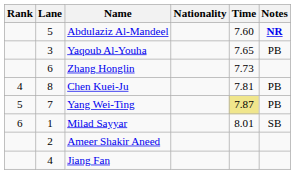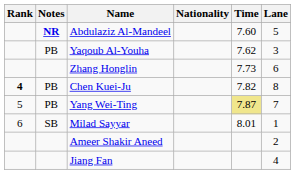 <table class="wikitable sortable" style="text-align:center;font-size:95%">
 <tr>
 <th>Rank</th>
-<th>Lane</th>
+<th>Notes</th>
 <th>Name</th>
 <th>Nationality</th>
 <th>Time</th>
-<th>Notes</th>
+<th>Lane</th>
 </tr>
 <tr>
 <td></td>
-<td>5</td>
+<td><strong><a href='#'>NR</a></strong></td>
 <td align=left><a href='#'>Abdulaziz Al-Mandeel</a></td>
 <td align=left></td>
 <td>7.60</td>
-<td><strong><a href='#'>NR</a></strong></td>
+<td>5</td>
 </tr>
 <tr>
 <td></td>
-<td>3</td>
+<td>PB</td>
 <td align=left><a href='#'>Yaqoub Al-Youha</a></td>
 <td align=left></td>
-<td>7.65</td>
-<td>PB</td>
+<td>7.62</td>
+<td>3</td>
 </tr>
 <tr>
 <td></td>
-<td>6</td>
+<td></td>
 <td align=left><a href='#'>Zhang Honglin</a></td>
 <td align=left></td>
 <td>7.73</td>
-<td></td>
+<td>6</td>
 </tr>
 <tr>
-<td>4</td>
-<td>8</td>
+<td><strong>4</strong></td>
+<td>PB</td>
 <td align=left><a href='#'>Chen Kuei-Ju</a></td>
 <td align=left></td>
-<td>7.81</td>
-<td>PB</td>
+<td>7.82</td>
+<td>8</td>
 </tr>
 <tr>
 <td>5</td>
-<td>7</td>
+<td>PB</td>
 <td align=left><a href='#'>Yang Wei-Ting</a></td>
 <td align=left></td>
 <td style="background: khaki;">7.87</td>
-<td>PB</td>
+<td>7</td>
 </tr>
 <tr>
 <td>6</td>
-<td>1</td>
+<td>SB</td>
 <td align=left><a href='#'>Milad Sayyar</a></td>
 <td align=left></td>
 <td>8.01</td>
-<td>SB</td>
+<td>1</td>
 </tr>
 <tr>
 <td></td>
-<td>2</td>
+<td></td>
 <td align=left><a href='#'>Ameer Shakir Aneed</a></td>
 <td align=left></td>
 <td></td>
-<td></td>
+<td>2</td>
 </tr>
 <tr>
 <td></td>
-<td>4</td>
+<td></td>
 <td align=left><a href='#'>Jiang Fan</a></td>
 <td align=left></td>
 <td></td>
-<td></td>
+<td>4</td>
 </tr>
 </table>
